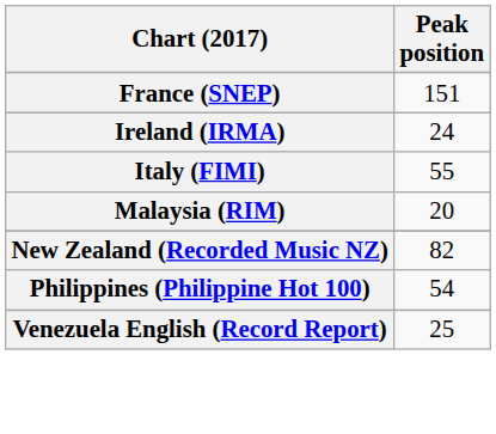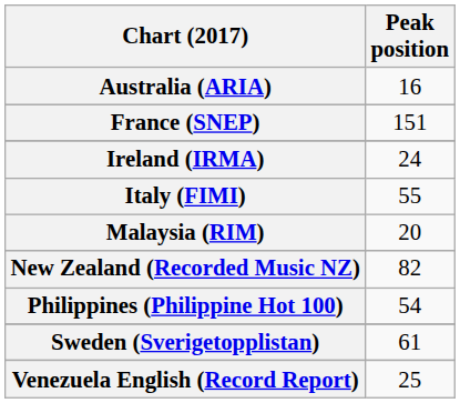 <table class="wikitable sortable plainrowheaders" style="text-align:center">
 <tr>
 <th scope="col">Chart (2017)</th>
 <th scope="col">Peak<br> position</th>
+</tr>
+<tr>
+<th scope="row">Australia (<a href='#'>ARIA</a>)</th>
+<td>16</td>
 </tr>
 <tr>
 </tr>
 <tr>
 </tr>
 <tr>
 </tr>
 <tr>
 </tr>
 <tr>
 <th scope="row">France (<a href='#'>SNEP</a>)</th>
 <td>151</td>
 </tr>
 <tr>
 </tr>
 <tr>
 <th scope="row">Ireland (<a href='#'>IRMA</a>)</th>
 <td>24</td>
 </tr>
 <tr>
 <th scope="row">Italy (<a href='#'>FIMI</a>)</th>
 <td>55</td>
 </tr>
 <tr>
 <th scope="row">Malaysia (<a href='#'>RIM</a>)</th>
 <td>20</td>
 </tr>
 <tr>
 </tr>
 <tr>
 <th scope="row">New Zealand (<a href='#'>Recorded Music NZ</a>)</th>
 <td>82</td>
 </tr>
 <tr>
 <th scope="row">Philippines (<a href='#'>Philippine Hot 100</a>)</th>
 <td>54</td>
 </tr>
 <tr>
 </tr>
 <tr>
 </tr>
 <tr>
 </tr>
 <tr>
+<th scope="row">Sweden (<a href='#'>Sverigetopplistan</a>)</th>
+<td>61</td>
+</tr>
+<tr>
 </tr>
 <tr>
 </tr>
 <tr>
 </tr>
 <tr>
 </tr>
 <tr>
 </tr>
 <tr>
 </tr>
 <tr>
 </tr>
 <tr>
 </tr>
 <tr>
 <th scope="row">Venezuela English (<a href='#'>Record Report</a>)</th>
 <td>25</td>
 </tr>
 </table>
